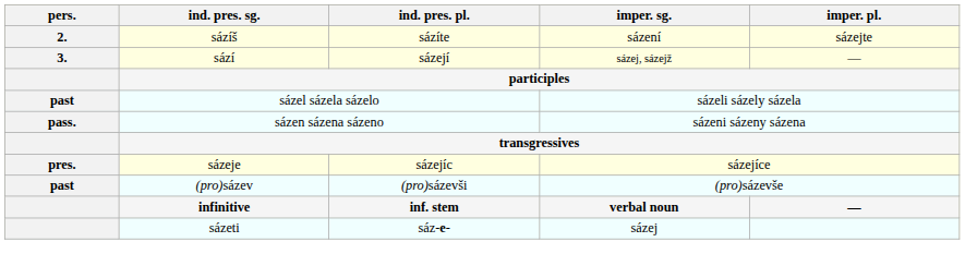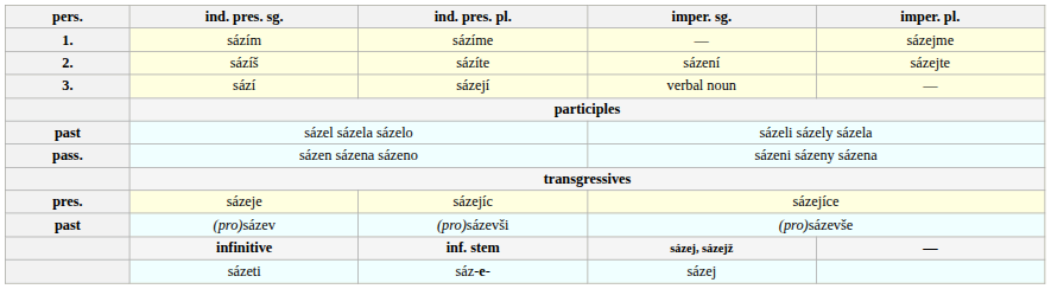 <table class="wikitable" border="1" width=90% style="text-align:center; background:lightyellow">
 <tr>
 <th>pers.</th>
 <th width=22%>ind. pres. sg.</th>
 <th width=22%>ind. pres. pl.</th>
 <th width=22%>imper. sg.</th>
 <th width=22%>imper. pl.</th>
+</tr>
+<tr>
+<th>1.</th>
+<td>sázím</td>
+<td>sázíme</td>
+<td>—</td>
+<td>sázejme</td>
 </tr>
 <tr>
 <th>2.</th>
 <td>sázíš</td>
 <td>sázíte</td>
 <td>sázení</td>
 <td>sázejte</td>
 </tr>
 <tr>
 <th>3.</th>
 <td>sází</td>
 <td>sázejí</td>
-<td><small>sázej, sázejž</small></td>
+<td>verbal noun</td>
 <td>—</td>
 </tr>
 <tr style="font-weight:bold; background:whitesmoke">
 <th> </th>
 <td colspan=4>participles</td>
 </tr>
 <tr style="background:azure">
 <th>past</th>
 <td colspan=2>sázel sázela sázelo</td>
 <td colspan=2>sázeli sázely sázela</td>
 </tr>
 <tr style="background:azure">
 <th>pass.</th>
 <td colspan=2>sázen sázena sázeno</td>
 <td colspan=2>sázeni sázeny sázena</td>
 </tr>
 <tr style="font-weight:bold; background:whitesmoke">
 <th> </th>
 <td colspan=4>transgressives</td>
 </tr>
 <tr>
 <th>pres.</th>
 <td>sázeje</td>
 <td>sázejíc</td>
 <td colspan=2>sázejíce</td>
 </tr>
 <tr style="background:azure">
 <th>past</th>
 <td><em>(pro)</em>sázev</td>
 <td><em>(pro)</em>sázevši</td>
 <td colspan=2><em>(pro)</em>sázevše</td>
 </tr>
 <tr style="font-weight:bold; background:whitesmoke">
 <th> </th>
 <td>infinitive</td>
 <td>inf. stem</td>
-<td>verbal noun</td>
+<td><small>sázej, sázejž</small></td>
 <td>—</td>
 </tr>
 <tr style="background:azure">
 <th> </th>
 <td>sázeti</td>
 <td>sáz-<strong>e</strong>-</td>
 <td>sázej</td>
 <td></td>
 </tr>
 </table>
